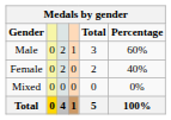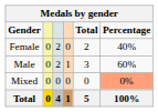 <table class=wikitable style="font-size:85%; float:right;text-align:center">
 <tr bgcolor=EFEFEF>
 <th colspan=6>Medals by gender</th>
 </tr>
 <tr>
 <td><strong>Gender</strong></td>
 <td bgcolor=F7F6A8></td>
 <td bgcolor=DCE5E5></td>
 <td bgcolor=FFDAB9></td>
 <td><strong>Total</strong></td>
 <td><strong>Percentage</strong></td>
 </tr>
 <tr>
+<td>Female</td>
+<td bgcolor=F7F6A8>0</td>
+<td bgcolor=DCE5E5>2</td>
+<td bgcolor=FFDAB9>0</td>
+<td>2</td>
+<td>40%</td>
+</tr>
+<tr>
 <td>Male</td>
 <td bgcolor=F7F6A8>0</td>
 <td bgcolor=DCE5E5>2</td>
 <td bgcolor=FFDAB9>1</td>
 <td>3</td>
 <td>60%</td>
 </tr>
 <tr>
-<td>Female</td>
-<td bgcolor=F7F6A8>0</td>
-<td bgcolor=DCE5E5>2</td>
-<td bgcolor=FFDAB9>0</td>
-<td>2</td>
-<td>40%</td>
-</tr>
-<tr>
 <td>Mixed</td>
 <td bgcolor=F7F6A8>0</td>
 <td bgcolor=DCE5E5>0</td>
 <td bgcolor=FFDAB9>0</td>
 <td>0</td>
-<td>0%</td>
+<td style="background: lightsalmon;">0%</td>
 </tr>
 <tr>
 <th>Total</th>
 <th style="background:gold;">0</th>
 <th style="background:silver;">4</th>
 <th style="background:#c96;">1</th>
 <th>5</th>
 <th>100%</th>
 </tr>
 </table>
